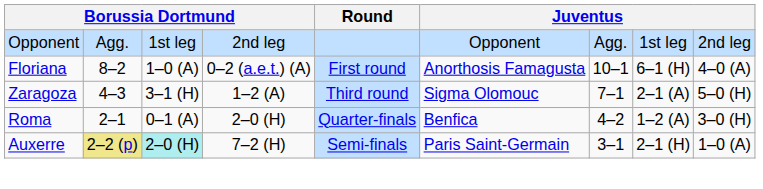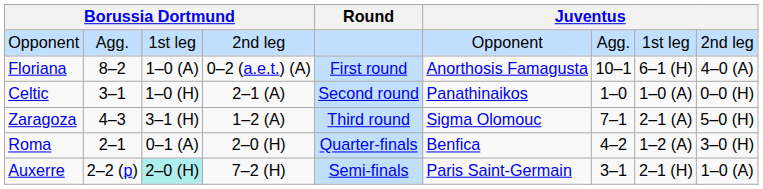 <table class="wikitable" style="text-align:center">
 <tr>
 <th colspan=4><a href='#'>Borussia Dortmund</a></th>
 <th>Round</th>
 <th colspan=4><a href='#'>Juventus</a></th>
 </tr>
 <tr style="background:#c1e0ff">
 <td>Opponent</td>
 <td>Agg.</td>
 <td>1st leg</td>
 <td>2nd leg</td>
 <td></td>
 <td>Opponent</td>
 <td>Agg.</td>
 <td>1st leg</td>
 <td>2nd leg</td>
 </tr>
 <tr>
 <td align=left> <a href='#'>Floriana</a></td>
 <td>8–2</td>
 <td>1–0 (A)</td>
 <td>0–2 (<a href='#'>a.e.t.</a>) (A)</td>
 <td style="background:#c1e0ff;"><a href='#'>First round</a></td>
 <td align=left> <a href='#'>Anorthosis Famagusta</a></td>
 <td>10–1</td>
 <td>6–1 (H)</td>
 <td>4–0 (A)</td>
 </tr>
 <tr>
+<td align=left> <a href='#'>Celtic</a></td>
+<td>3–1</td>
+<td>1–0 (H)</td>
+<td>2–1 (A)</td>
+<td style="background:#c1e0ff;"><a href='#'>Second round</a></td>
+<td align=left> <a href='#'>Panathinaikos</a></td>
+<td>1–0</td>
+<td>1–0 (A)</td>
+<td>0–0 (H)</td>
+</tr>
+<tr>
 <td align=left> <a href='#'>Zaragoza</a></td>
 <td>4–3</td>
 <td>3–1 (H)</td>
 <td>1–2 (A)</td>
 <td style="background:#c1e0ff;"><a href='#'>Third round</a></td>
 <td align=left> <a href='#'>Sigma Olomouc</a></td>
 <td>7–1</td>
 <td>2–1 (A)</td>
 <td>5–0 (H)</td>
 </tr>
 <tr>
 <td align=left> <a href='#'>Roma</a></td>
 <td>2–1</td>
 <td>0–1 (A)</td>
 <td>2–0 (H)</td>
 <td style="background:#c1e0ff;"><a href='#'>Quarter-finals</a></td>
 <td align=left> <a href='#'>Benfica</a></td>
 <td>4–2</td>
 <td>1–2 (A)</td>
 <td>3–0 (H)</td>
 </tr>
 <tr>
 <td align=left> <a href='#'>Auxerre</a></td>
-<td style="background: khaki;">2–2 (<a href='#'>p</a>)</td>
+<td>2–2 (<a href='#'>p</a>)</td>
 <td style="background: paleturquoise;">2–0 (H)</td>
 <td>7–2 (H)</td>
 <td style="background:#c1e0ff;"><a href='#'>Semi-finals</a></td>
 <td align=left> <a href='#'>Paris Saint-Germain</a></td>
 <td>3–1</td>
 <td>2–1 (H)</td>
 <td>1–0 (A)</td>
 </tr>
 </table>
